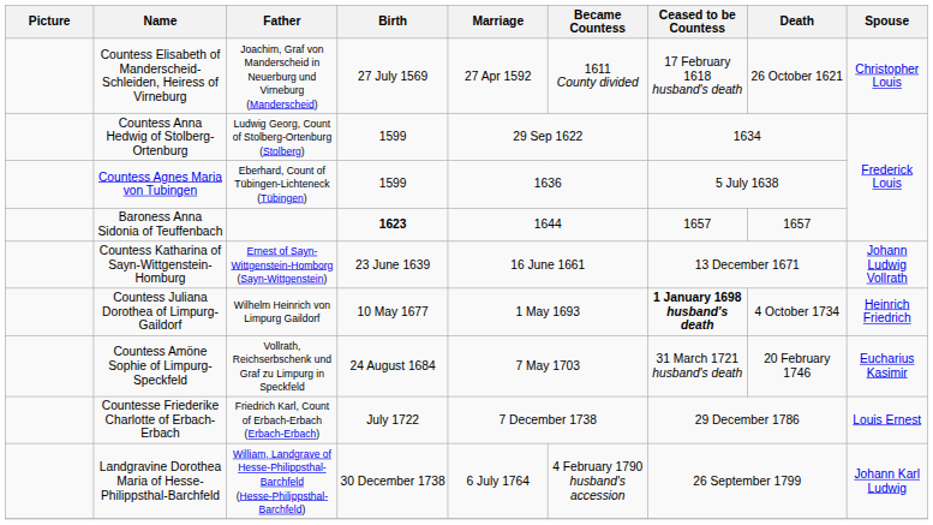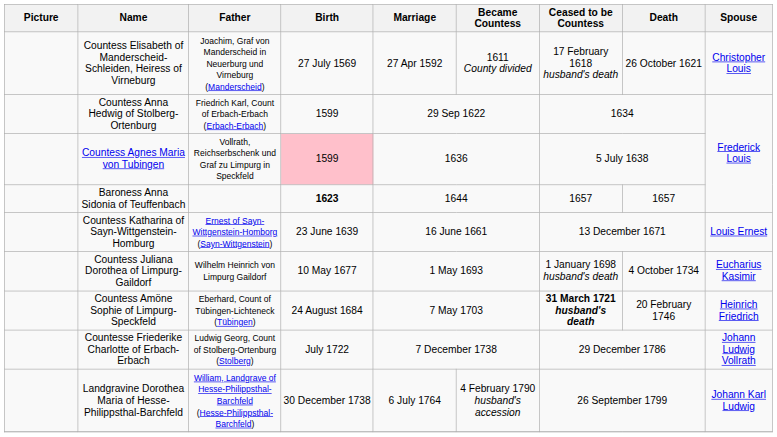 <table width=95% class="wikitable">
 <tr>
 <th width = "8%">Picture</th>
 <th width = "12%">Name</th>
 <th width = "10%">Father</th>
 <th width = "10%">Birth</th>
 <th width = "9%">Marriage</th>
 <th width = "9%">Became Countess</th>
 <th width = "9%">Ceased to be Countess</th>
 <th width = "9%">Death</th>
 <th width = "6%">Spouse</th>
 </tr>
 <tr>
 <td align="center"></td>
 <td align="center">Countess Elisabeth of Manderscheid-Schleiden, Heiress of Virneburg</td>
 <td align="center"><small>Joachim, Graf von Manderscheid in Neuerburg und Virneburg<br>(<a href='#'>Manderscheid</a>)</small></td>
 <td align="center">27 July 1569</td>
 <td align="center">27 Apr 1592</td>
 <td align="center">1611 <br><em>County divided</em></td>
 <td align="center">17 February 1618 <br><em>husband's death</em></td>
 <td align="center">26 October 1621</td>
 <td align="center"><a href='#'>Christopher Louis</a></td>
 </tr>
 <tr>
 <td align="center"></td>
 <td align="center">Countess Anna Hedwig of Stolberg-Ortenburg</td>
-<td align="center"><small>Ludwig Georg, Count of Stolberg-Ortenburg<br>(<a href='#'>Stolberg</a>)</small></td>
+<td align="center"><small>Friedrich Karl, Count of Erbach-Erbach<br>(<a href='#'>Erbach-Erbach</a>)</small></td>
 <td align="center">1599</td>
 <td align="center" colspan="2">29 Sep 1622</td>
 <td align="center" colspan="2">1634</td>
 <td align="center" rowspan="3"><a href='#'>Frederick Louis</a></td>
 </tr>
 <tr>
 <td align="center"></td>
 <td align="center"><a href='#'>Countess Agnes Maria von Tubingen</a></td>
-<td align="center"><small>Eberhard, Count of Tübingen-Lichteneck<br>(<a href='#'>Tübingen</a>)</small></td>
-<td align="center">1599</td>
+<td align="center"><small>Vollrath, Reichserbschenk und Graf zu Limpurg in Speckfeld</small></td>
+<td align="center" style="background: pink;">1599</td>
 <td align="center" colspan="2">1636</td>
 <td align="center" colspan="2">5 July 1638</td>
 </tr>
 <tr>
 <td align="center"></td>
 <td align="center">Baroness Anna Sidonia of Teuffenbach</td>
 <td align="center"></td>
 <td align="center"><strong>1623</strong></td>
 <td align="center" colspan="2">1644</td>
 <td align="center">1657</td>
 <td align="center">1657</td>
 </tr>
 <tr>
 <td align="center"></td>
 <td align="center">Countess Katharina of Sayn-Wittgenstein-Homburg</td>
 <td align="center"><small><a href='#'>Ernest of Sayn-Wittgenstein-Homborg</a><br>(<a href='#'>Sayn-Wittgenstein</a>)</small></td>
 <td align="center">23 June 1639</td>
 <td align="center" colspan="2">16 June 1661</td>
 <td align="center" colspan="2">13 December 1671</td>
-<td align="center"><a href='#'>Johann Ludwig Vollrath</a></td>
+<td align="center"><a href='#'>Louis Ernest</a></td>
 </tr>
 <tr>
 <td align="center"></td>
 <td align="center">Countess Juliana Dorothea of Limpurg-Gaildorf</td>
 <td align="center"><small>Wilhelm Heinrich von Limpurg Gaildorf</small></td>
 <td align="center">10 May 1677</td>
 <td align="center" colspan="2">1 May 1693</td>
-<td align="center"><strong>1 January 1698<br><em>husband's death</em></strong></td>
+<td align="center">1 January 1698<br><em>husband's death</em></td>
 <td align="center">4 October 1734</td>
+<td align="center"><a href='#'>Eucharius Kasimir</a></td>
+</tr>
+<tr>
+<td align="center"></td>
+<td align="center">Countess Amöne Sophie of Limpurg-Speckfeld</td>
+<td align="center"><small>Eberhard, Count of Tübingen-Lichteneck<br>(<a href='#'>Tübingen</a>)</small></td>
+<td align="center">24 August 1684</td>
+<td align="center" colspan="2">7 May 1703</td>
+<td align="center"><strong>31 March 1721 <br><em>husband's death</em></strong></td>
+<td align="center">20 February 1746</td>
 <td align="center"><a href='#'>Heinrich Friedrich</a></td>
 </tr>
 <tr>
 <td align="center"></td>
-<td align="center">Countess Amöne Sophie of Limpurg-Speckfeld</td>
-<td align="center"><small>Vollrath, Reichserbschenk und Graf zu Limpurg in Speckfeld</small></td>
-<td align="center">24 August 1684</td>
-<td align="center" colspan="2">7 May 1703</td>
-<td align="center">31 March 1721 <br><em>husband's death</em></td>
-<td align="center">20 February 1746</td>
-<td align="center"><a href='#'>Eucharius Kasimir</a></td>
-</tr>
-<tr>
-<td align="center"></td>
 <td align="center">Countesse Friederike Charlotte of Erbach-Erbach</td>
-<td align="center"><small>Friedrich Karl, Count of Erbach-Erbach<br>(<a href='#'>Erbach-Erbach</a>)</small></td>
+<td align="center"><small>Ludwig Georg, Count of Stolberg-Ortenburg<br>(<a href='#'>Stolberg</a>)</small></td>
 <td align="center">July 1722</td>
 <td align="center" colspan="2">7 December 1738</td>
 <td align="center" colspan="2">29 December 1786</td>
-<td align="center"><a href='#'>Louis Ernest</a></td>
+<td align="center"><a href='#'>Johann Ludwig Vollrath</a></td>
 </tr>
 <tr>
 <td align="center"></td>
 <td align="center">Landgravine Dorothea Maria of Hesse-Philippsthal-Barchfeld</td>
 <td align="center"><small><a href='#'>William, Landgrave of Hesse-Philippsthal-Barchfeld</a><br>(<a href='#'>Hesse-Philippsthal-Barchfeld</a>)</small></td>
 <td align="center">30 December 1738</td>
 <td align="center">6 July 1764</td>
 <td align="center">4 February 1790 <br><em>husband's accession</em></td>
 <td align="center" colspan="2">26 September 1799</td>
 <td align="center"><a href='#'>Johann Karl Ludwig</a></td>
 </tr>
 <tr>
 </tr>
 </table>
